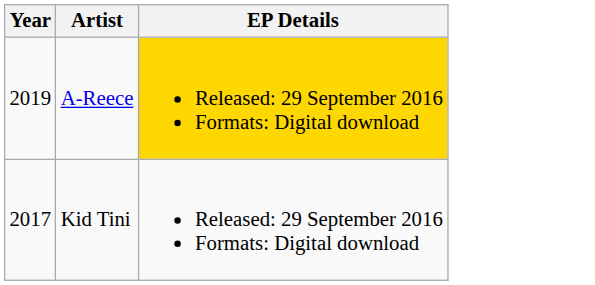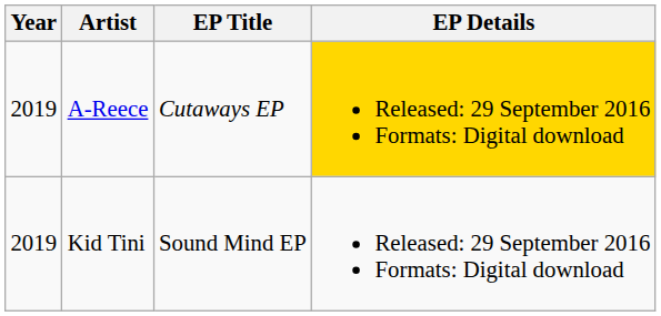 <table class="wikitable">
 <tr>
 <th>Year</th>
 <th>Artist</th>
+<th>EP Title</th>
 <th>EP Details</th>
 </tr>
 <tr>
 <td>2019</td>
 <td><a href='#'>A-Reece</a></td>
+<td><em>Cutaways EP</em></td>
 <td style="background: gold;"><br><ul><li>Released: 29 September 2016</li><li>Formats: Digital download</li></ul></td>
 </tr>
 <tr>
-<td>2017</td>
+<td>2019</td>
 <td>Kid Tini</td>
+<td>Sound Mind EP</td>
 <td><br><ul><li>Released: 29 September 2016</li><li>Formats: Digital download</li></ul></td>
 </tr>
 </table>
